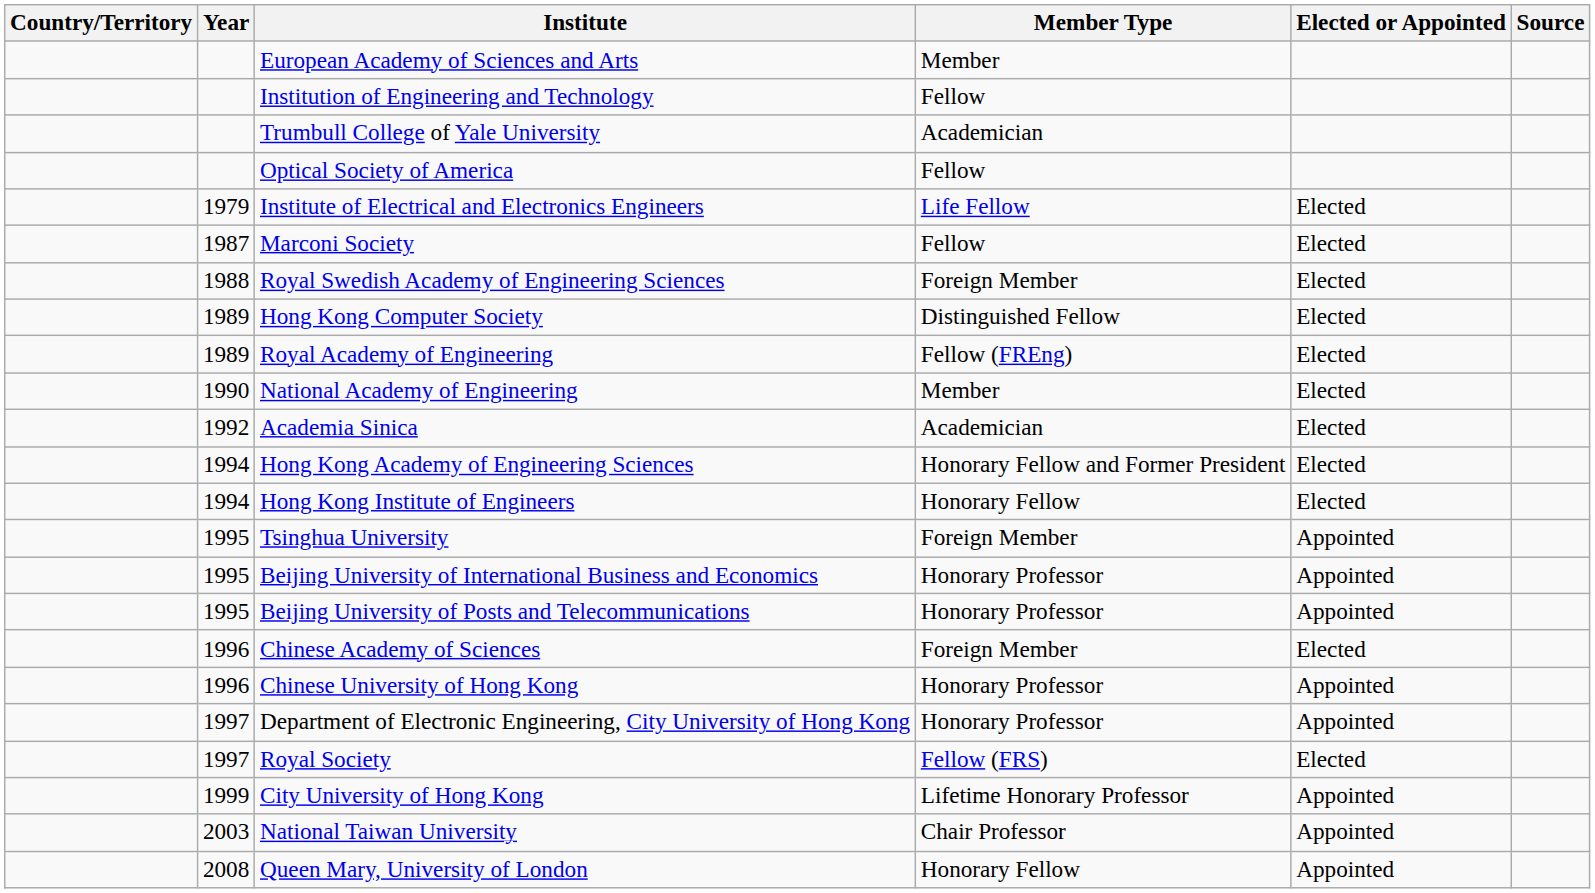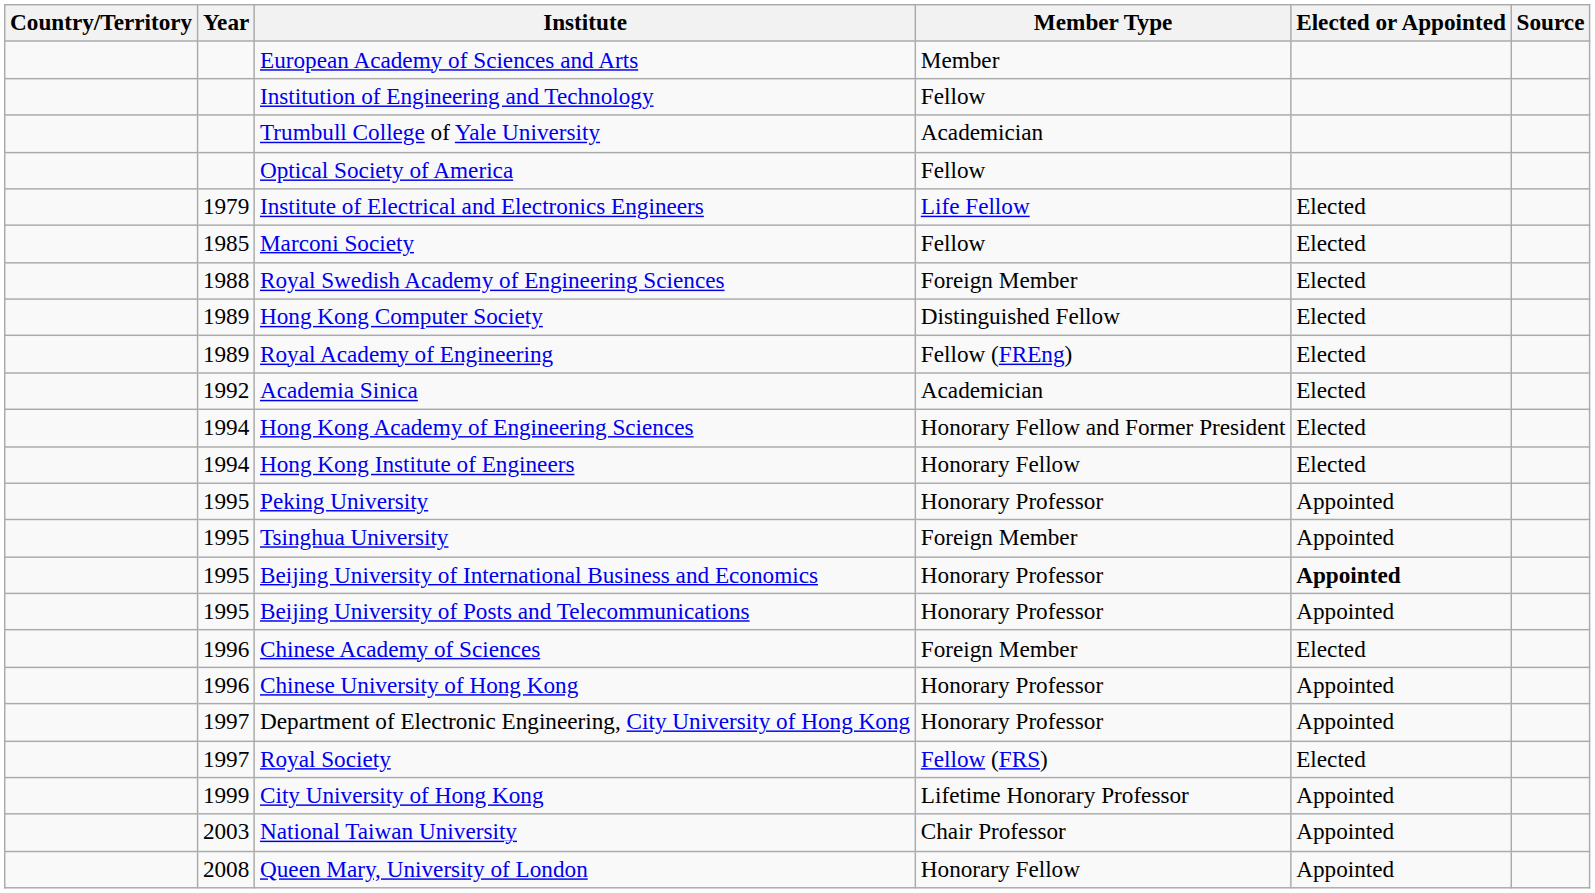 <table class="wikitable">
 <tr>
 <th>Country/Territory</th>
 <th>Year</th>
 <th>Institute</th>
 <th>Member Type</th>
 <th>Elected or Appointed</th>
 <th>Source</th>
 </tr>
 <tr>
 <td></td>
 <td></td>
 <td><a href='#'>European Academy of Sciences and Arts</a></td>
 <td>Member</td>
 <td></td>
 <td></td>
 </tr>
 <tr>
 <td></td>
 <td></td>
 <td><a href='#'>Institution of Engineering and Technology</a></td>
 <td>Fellow</td>
 <td></td>
 <td></td>
 </tr>
 <tr>
 <td></td>
 <td></td>
 <td><a href='#'>Trumbull College</a> of <a href='#'>Yale University</a></td>
 <td>Academician</td>
 <td></td>
 <td></td>
 </tr>
 <tr>
 <td></td>
 <td></td>
 <td><a href='#'>Optical Society of America</a></td>
 <td>Fellow</td>
 <td></td>
 <td></td>
 </tr>
 <tr>
 <td></td>
 <td>1979</td>
 <td><a href='#'>Institute of Electrical and Electronics Engineers</a></td>
 <td><a href='#'>Life Fellow</a></td>
 <td>Elected</td>
 <td></td>
 </tr>
 <tr>
 <td></td>
-<td>1987</td>
+<td>1985</td>
 <td><a href='#'>Marconi Society</a></td>
 <td>Fellow</td>
 <td>Elected</td>
 <td></td>
 </tr>
 <tr>
 <td></td>
 <td>1988</td>
 <td><a href='#'>Royal Swedish Academy of Engineering Sciences</a></td>
 <td>Foreign Member</td>
 <td>Elected</td>
 <td></td>
 </tr>
 <tr>
 <td></td>
 <td>1989</td>
 <td><a href='#'>Hong Kong Computer Society</a></td>
 <td>Distinguished Fellow</td>
 <td>Elected</td>
 <td></td>
 </tr>
 <tr>
 <td></td>
 <td>1989</td>
 <td><a href='#'>Royal Academy of Engineering</a></td>
 <td>Fellow (<a href='#'>FREng</a>)</td>
 <td>Elected</td>
 <td></td>
 </tr>
 <tr>
 <td></td>
-<td>1990</td>
-<td><a href='#'>National Academy of Engineering</a></td>
-<td>Member</td>
-<td>Elected</td>
-<td></td>
-</tr>
-<tr>
-<td></td>
 <td>1992</td>
 <td><a href='#'>Academia Sinica</a></td>
 <td>Academician</td>
 <td>Elected</td>
 <td></td>
 </tr>
 <tr>
 <td></td>
 <td>1994</td>
 <td><a href='#'>Hong Kong Academy of Engineering Sciences</a></td>
 <td>Honorary Fellow and Former President</td>
 <td>Elected</td>
 <td></td>
 </tr>
 <tr>
 <td></td>
 <td>1994</td>
 <td><a href='#'>Hong Kong Institute of Engineers</a></td>
 <td>Honorary Fellow</td>
 <td>Elected</td>
 <td></td>
 </tr>
 <tr>
 <td></td>
 <td>1995</td>
+<td><a href='#'>Peking University</a></td>
+<td>Honorary Professor</td>
+<td>Appointed</td>
+<td></td>
+</tr>
+<tr>
+<td></td>
+<td>1995</td>
 <td><a href='#'>Tsinghua University</a></td>
 <td>Foreign Member</td>
 <td>Appointed</td>
 <td></td>
 </tr>
 <tr>
 <td></td>
 <td>1995</td>
 <td><a href='#'>Beijing University of International Business and Economics</a></td>
 <td>Honorary Professor</td>
-<td>Appointed</td>
+<td><strong>Appointed</strong></td>
 <td></td>
 </tr>
 <tr>
 <td></td>
 <td>1995</td>
 <td><a href='#'>Beijing University of Posts and Telecommunications</a></td>
 <td>Honorary Professor</td>
 <td>Appointed</td>
 <td></td>
 </tr>
 <tr>
 <td></td>
 <td>1996</td>
 <td><a href='#'>Chinese Academy of Sciences</a></td>
 <td>Foreign Member</td>
 <td>Elected</td>
 <td></td>
 </tr>
 <tr>
 <td></td>
 <td>1996</td>
 <td><a href='#'>Chinese University of Hong Kong</a></td>
 <td>Honorary Professor</td>
 <td>Appointed</td>
 <td></td>
 </tr>
 <tr>
 <td></td>
 <td>1997</td>
 <td>Department of Electronic Engineering, <a href='#'>City University of Hong Kong</a></td>
 <td>Honorary Professor</td>
 <td>Appointed</td>
 <td></td>
 </tr>
 <tr>
 <td></td>
 <td>1997</td>
 <td><a href='#'>Royal Society</a></td>
 <td><a href='#'>Fellow</a> (<a href='#'>FRS</a>)</td>
 <td>Elected</td>
 <td></td>
 </tr>
 <tr>
 <td></td>
 <td>1999</td>
 <td><a href='#'>City University of Hong Kong</a></td>
 <td>Lifetime Honorary Professor</td>
 <td>Appointed</td>
 <td></td>
 </tr>
 <tr>
 <td></td>
 <td>2003</td>
 <td><a href='#'>National Taiwan University</a></td>
 <td>Chair Professor</td>
 <td>Appointed</td>
 <td></td>
 </tr>
 <tr>
 <td></td>
 <td>2008</td>
 <td><a href='#'>Queen Mary, University of London</a></td>
 <td>Honorary Fellow</td>
 <td>Appointed</td>
 <td></td>
 </tr>
 </table>
